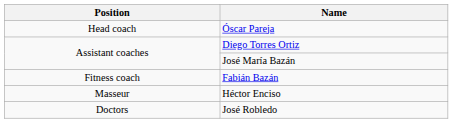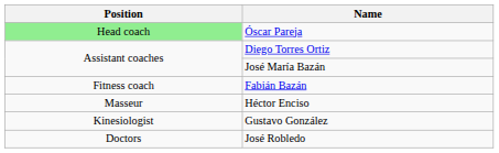 <table class="wikitable" style="text-align:center; font-size:100%; width:35%">
 <tr>
 <th>Position</th>
 <th>Name</th>
 </tr>
 <tr>
-<td>Head coach</td>
+<td style="background: lightgreen;">Head coach</td>
 <td align=left> <a href='#'>Óscar Pareja</a></td>
 </tr>
 <tr>
 <td rowspan=2>Assistant coaches</td>
 <td align=left> <a href='#'>Diego Torres Ortiz</a></td>
 </tr>
 <tr>
 <td align=left> José María Bazán</td>
 </tr>
 <tr>
 <td>Fitness coach</td>
 <td align=left> <a href='#'>Fabián Bazán</a></td>
 </tr>
 <tr>
 <td>Masseur</td>
 <td align=left> Héctor Enciso</td>
 </tr>
 <tr>
+<td>Kinesiologist</td>
+<td align=left> Gustavo González</td>
+</tr>
+<tr>
 <td>Doctors</td>
 <td align=left> José Robledo</td>
 </tr>
 </table>
